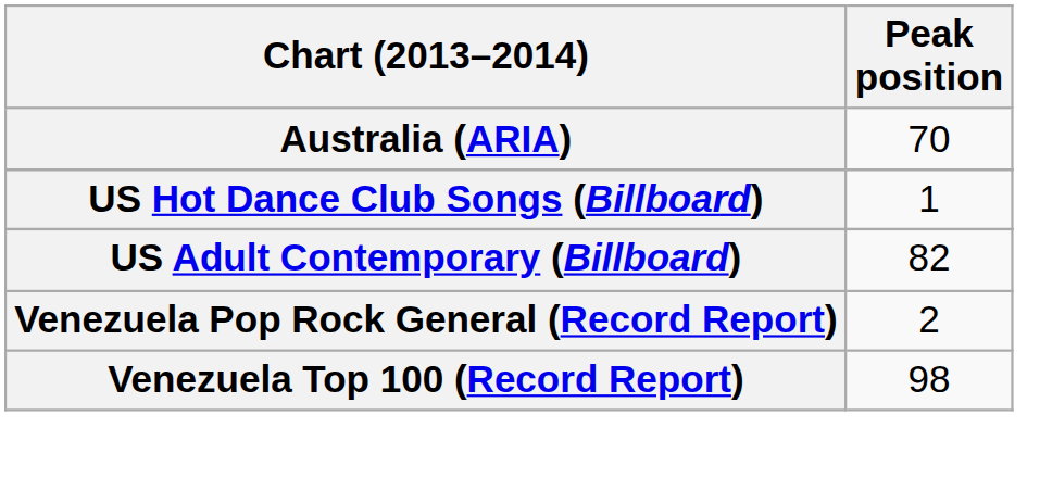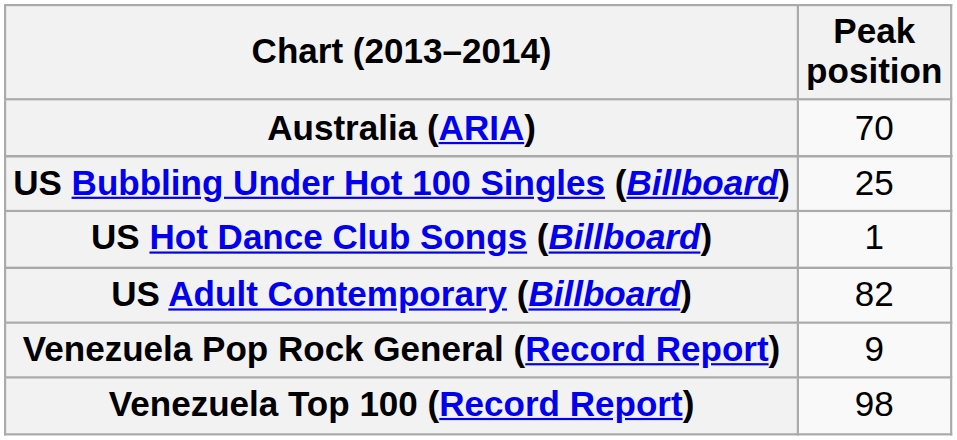 <table class="wikitable sortable plainrowheaders" style="text-align:center">
 <tr>
 <th scope="col">Chart (2013–2014)</th>
 <th scope="col">Peak<br>position</th>
 </tr>
 <tr>
 <th scope="row">Australia (<a href='#'>ARIA</a>)</th>
 <td style="text-align:center">70</td>
 </tr>
 <tr>
 </tr>
 <tr>
 </tr>
 <tr>
 </tr>
 <tr>
 </tr>
 <tr>
 </tr>
 <tr>
 </tr>
 <tr>
 </tr>
 <tr>
 </tr>
 <tr>
 </tr>
 <tr>
+<th scope="row">US <a href='#'>Bubbling Under Hot 100 Singles</a> (<em><a href='#'>Billboard</a></em>)</th>
+<td style="text-align:center">25</td>
+</tr>
+<tr>
 <th scope="row">US <a href='#'>Hot Dance Club Songs</a> (<em><a href='#'>Billboard</a></em>)</th>
 <td style="text-align:center">1</td>
 </tr>
 <tr>
 </tr>
 <tr>
 <th scope="row">US <a href='#'>Adult Contemporary</a> (<em><a href='#'>Billboard</a></em>)</th>
 <td style="text-align:center">82</td>
 </tr>
 <tr>
 <th scope="row">Venezuela Pop Rock General (<a href='#'>Record Report</a>)</th>
-<td style="text-align:center;">2</td>
+<td style="text-align:center;">9</td>
 </tr>
 <tr>
 <th scope="row">Venezuela Top 100 (<a href='#'>Record Report</a>)</th>
 <td style="text-align:center;">98</td>
 </tr>
 </table>
